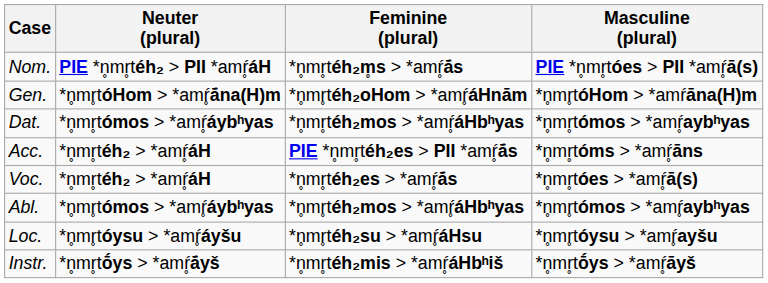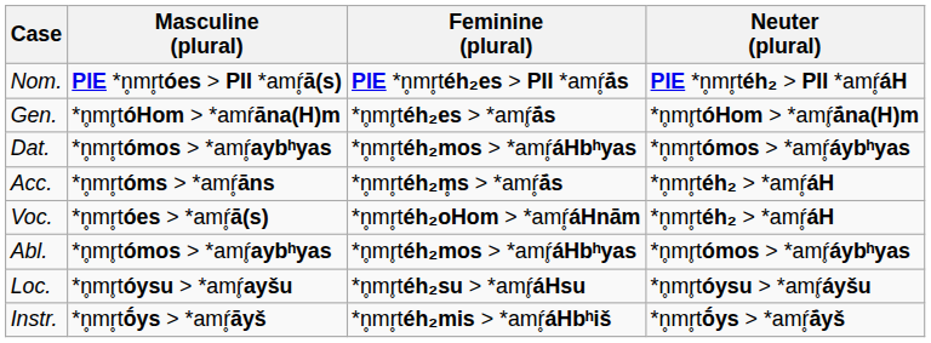 <table class="wikitable sortable">
 <tr>
 <th>Case</th>
+<th>Masculine<br>(plural)</th>
+<th>Feminine<br>(plural)</th>
 <th>Neuter<br>(plural)</th>
-<th>Feminine<br>(plural)</th>
-<th>Masculine<br>(plural)</th>
 </tr>
 <tr>
 <td><em>Nom.</em></td>
+<td><strong><a href='#'>PIE</a></strong> *n̥mr̥t<strong>óes</strong> > <strong>PII</strong> *amŕ̥<strong>ā(s)</strong></td>
+<td><strong><a href='#'>PIE</a></strong> *n̥mr̥t<strong>éh₂es</strong> > <strong>PII</strong> *amŕ̥<strong>ā́s</strong></td>
 <td><strong><a href='#'>PIE</a></strong> *n̥mr̥t<strong>éh₂</strong> > <strong>PII</strong> *amŕ̥<strong>áH</strong></td>
-<td>*n̥mr̥t<strong>éh₂m̥s</strong> > *amŕ̥<strong>ā́s</strong></td>
-<td><strong><a href='#'>PIE</a></strong> *n̥mr̥t<strong>óes</strong> > <strong>PII</strong> *amŕ̥<strong>ā(s)</strong></td>
 </tr>
 <tr>
 <td><em>Gen.</em></td>
+<td>*n̥mr̥t<strong>óHom</strong> > *amŕ<strong>āna(H)m</strong></td>
+<td>*n̥mr̥t<strong>éh₂es</strong> > *amŕ̥<strong>ā́s</strong></td>
 <td>*n̥mr̥t<strong>óHom</strong> > *amŕ̥<strong>ā́na(H)m</strong></td>
-<td>*n̥mr̥t<strong>éh₂oHom</strong> > *amŕ̥<strong>áHnām</strong></td>
-<td>*n̥mr̥t<strong>óHom</strong> > *amŕ<strong>āna(H)m</strong></td>
 </tr>
 <tr>
 <td><em>Dat.</em></td>
+<td>*n̥mr̥t<strong>ómos</strong> > *amŕ̥<strong>aybʰyas</strong></td>
+<td>*n̥mr̥t<strong>éh₂mos</strong> > *amŕ̥<strong>áHbʰyas</strong></td>
 <td>*n̥mr̥t<strong>ómos</strong> > *amŕ̥<strong>áybʰyas</strong></td>
-<td>*n̥mr̥t<strong>éh₂mos</strong> > *amŕ̥<strong>áHbʰyas</strong></td>
-<td>*n̥mr̥t<strong>ómos</strong> > *amŕ̥<strong>aybʰyas</strong></td>
 </tr>
 <tr>
 <td><em>Acc.</em></td>
+<td>*n̥mr̥t<strong>óms</strong> > *amŕ̥<strong>āns</strong></td>
+<td>*n̥mr̥t<strong>éh₂m̥s</strong> > *amŕ̥<strong>ā́s</strong></td>
 <td>*n̥mr̥t<strong>éh₂</strong> > *amŕ̥<strong>áH</strong></td>
-<td><strong><a href='#'>PIE</a></strong> *n̥mr̥t<strong>éh₂es</strong> > <strong>PII</strong> *amŕ̥<strong>ā́s</strong></td>
-<td>*n̥mr̥t<strong>óms</strong> > *amŕ̥<strong>āns</strong></td>
 </tr>
 <tr>
 <td><em>Voc.</em></td>
+<td>*n̥mr̥t<strong>óes</strong> > *amŕ̥<strong>ā(s)</strong></td>
+<td>*n̥mr̥t<strong>éh₂oHom</strong> > *amŕ̥<strong>áHnām</strong></td>
 <td>*n̥mr̥t<strong>éh₂</strong> > *amŕ̥<strong>áH</strong></td>
-<td>*n̥mr̥t<strong>éh₂es</strong> > *amŕ̥<strong>ā́s</strong></td>
-<td>*n̥mr̥t<strong>óes</strong> > *amŕ̥<strong>ā(s)</strong></td>
 </tr>
 <tr>
 <td><em>Abl.</em></td>
+<td>*n̥mr̥t<strong>ómos</strong> > *amŕ̥<strong>aybʰyas</strong></td>
+<td>*n̥mr̥t<strong>éh₂mos</strong> > *amŕ̥<strong>áHbʰyas</strong></td>
 <td>*n̥mr̥t<strong>ómos</strong> > *amŕ̥<strong>áybʰyas</strong></td>
-<td>*n̥mr̥t<strong>éh₂mos</strong> > *amŕ̥<strong>áHbʰyas</strong></td>
-<td>*n̥mr̥t<strong>ómos</strong> > *amŕ̥<strong>aybʰyas</strong></td>
 </tr>
 <tr>
 <td><em>Loc.</em></td>
+<td>*n̥mr̥t<strong>óysu</strong> > *amŕ̥<strong>ayšu</strong></td>
+<td>*n̥mr̥t<strong>éh₂su</strong> > *amŕ̥<strong>áHsu</strong></td>
 <td>*n̥mr̥t<strong>óysu</strong> > *amŕ̥<strong>áyšu</strong></td>
-<td>*n̥mr̥t<strong>éh₂su</strong> > *amŕ̥<strong>áHsu</strong></td>
-<td>*n̥mr̥t<strong>óysu</strong> > *amŕ̥<strong>ayšu</strong></td>
 </tr>
 <tr>
 <td><em>Instr.</em></td>
+<td>*n̥mr̥t<strong>ṓys</strong> > *amŕ̥<strong>āyš</strong></td>
+<td>*n̥mr̥t<strong>éh₂mis</strong> > *amŕ̥<strong>áHbʰiš</strong></td>
 <td>*n̥mr̥t<strong>ṓys</strong> > *amŕ̥<strong>ā́yš</strong></td>
-<td>*n̥mr̥t<strong>éh₂mis</strong> > *amŕ̥<strong>áHbʰiš</strong></td>
-<td>*n̥mr̥t<strong>ṓys</strong> > *amŕ̥<strong>āyš</strong></td>
 </tr>
 </table>
